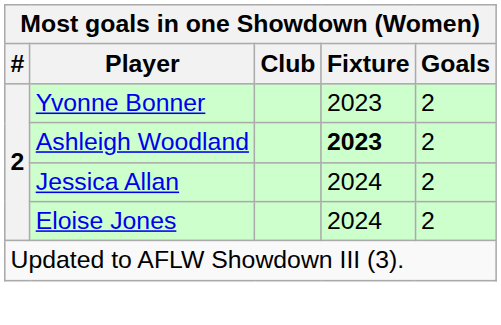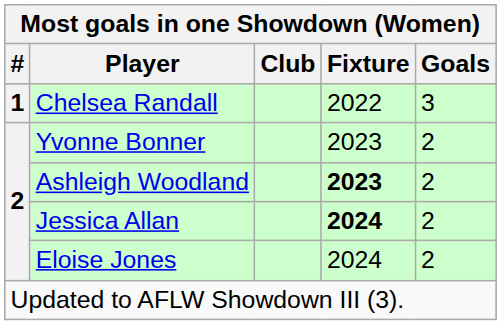 <table class="wikitable">
 <tr>
 <th colspan="5">Most goals in one Showdown (Women)</th>
 </tr>
 <tr>
 <th>#</th>
 <th>Player</th>
 <th>Club</th>
 <th>Fixture</th>
 <th>Goals</th>
+</tr>
+<tr style="background:#cfc;"|>
+<th rowspan="1">1</th>
+<td><a href='#'>Chelsea Randall</a></td>
+<td></td>
+<td>2022</td>
+<td>3</td>
 </tr>
 <tr style="background:#cfc;">
 <th rowspan="4">2</th>
 <td><a href='#'>Yvonne Bonner</a></td>
 <td></td>
 <td>2023</td>
 <td>2</td>
 </tr>
 <tr style="background:#cfc;">
 <td><a href='#'>Ashleigh Woodland</a></td>
 <td></td>
 <td><strong>2023</strong></td>
 <td>2</td>
 </tr>
 <tr style="background:#cfc;">
 <td><a href='#'>Jessica Allan</a></td>
 <td></td>
-<td>2024</td>
+<td><strong>2024</strong></td>
 <td>2</td>
 </tr>
 <tr style="background:#cfc;">
 <td><a href='#'>Eloise Jones</a></td>
 <td></td>
 <td>2024</td>
 <td>2</td>
 </tr>
 <tr>
 <td colspan="5">Updated to AFLW Showdown III (3).</td>
 </tr>
 </table>
